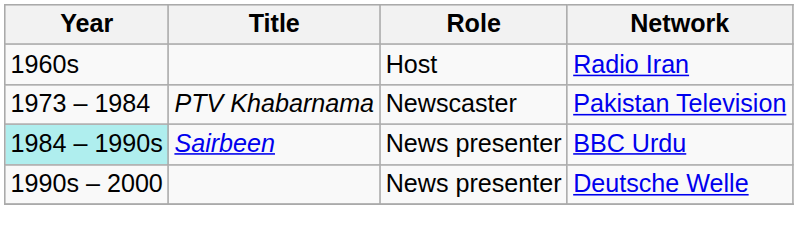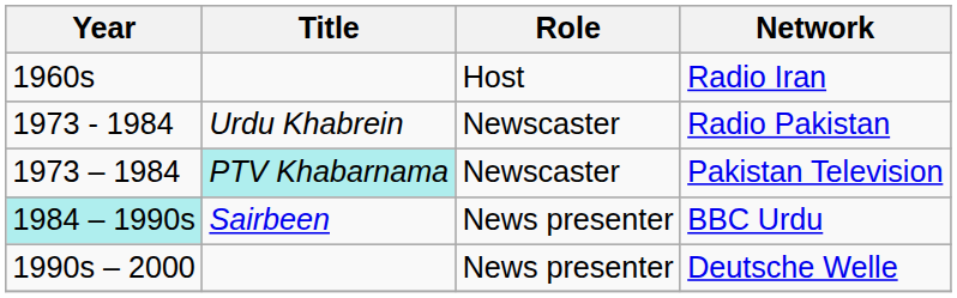 <table class="wikitable sortable plainrowheaders">
 <tr style="text-align:center;">
 <th scope="col">Year</th>
 <th scope="col">Title</th>
 <th scope="col">Role</th>
 <th scope="col">Network</th>
 </tr>
 <tr>
 <td>1960s</td>
 <td></td>
 <td>Host</td>
 <td><a href='#'>Radio Iran</a></td>
 </tr>
 <tr>
+<td>1973 - 1984</td>
+<td><em>Urdu Khabrein</em></td>
+<td>Newscaster</td>
+<td><a href='#'>Radio Pakistan</a></td>
+</tr>
+<tr>
 <td>1973 – 1984</td>
-<td><em>PTV Khabarnama</em></td>
+<td style="background: paleturquoise;"><em>PTV Khabarnama</em></td>
 <td>Newscaster</td>
 <td><a href='#'>Pakistan Television</a></td>
 </tr>
 <tr>
 <td style="background: paleturquoise;">1984 – 1990s</td>
 <td><em><a href='#'>Sairbeen</a></em></td>
 <td>News presenter</td>
 <td><a href='#'>BBC Urdu</a></td>
 </tr>
 <tr>
 <td>1990s – 2000</td>
 <td></td>
 <td>News presenter</td>
 <td><a href='#'>Deutsche Welle</a></td>
 </tr>
 <tr>
 </tr>
 </table>
